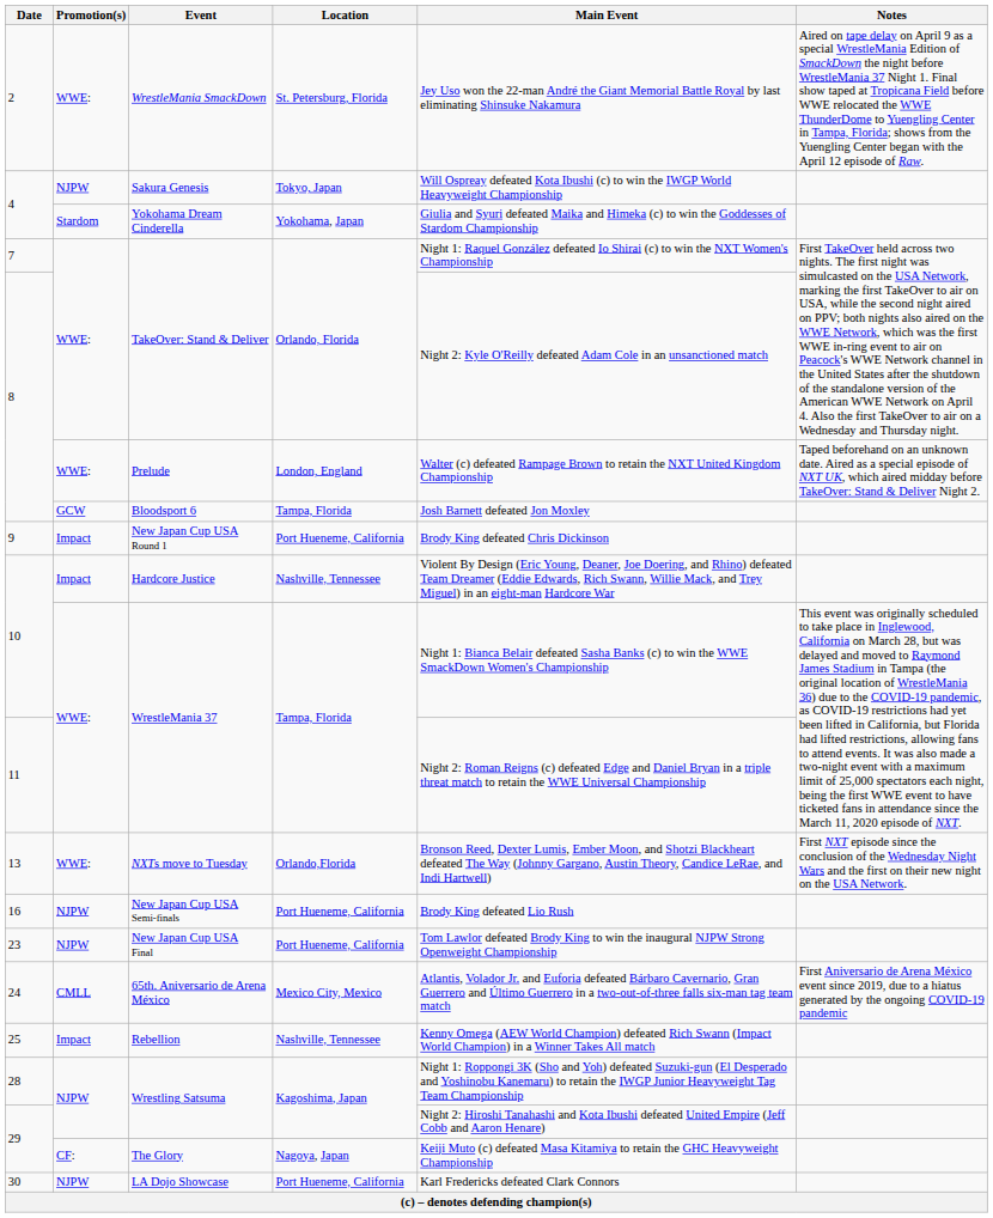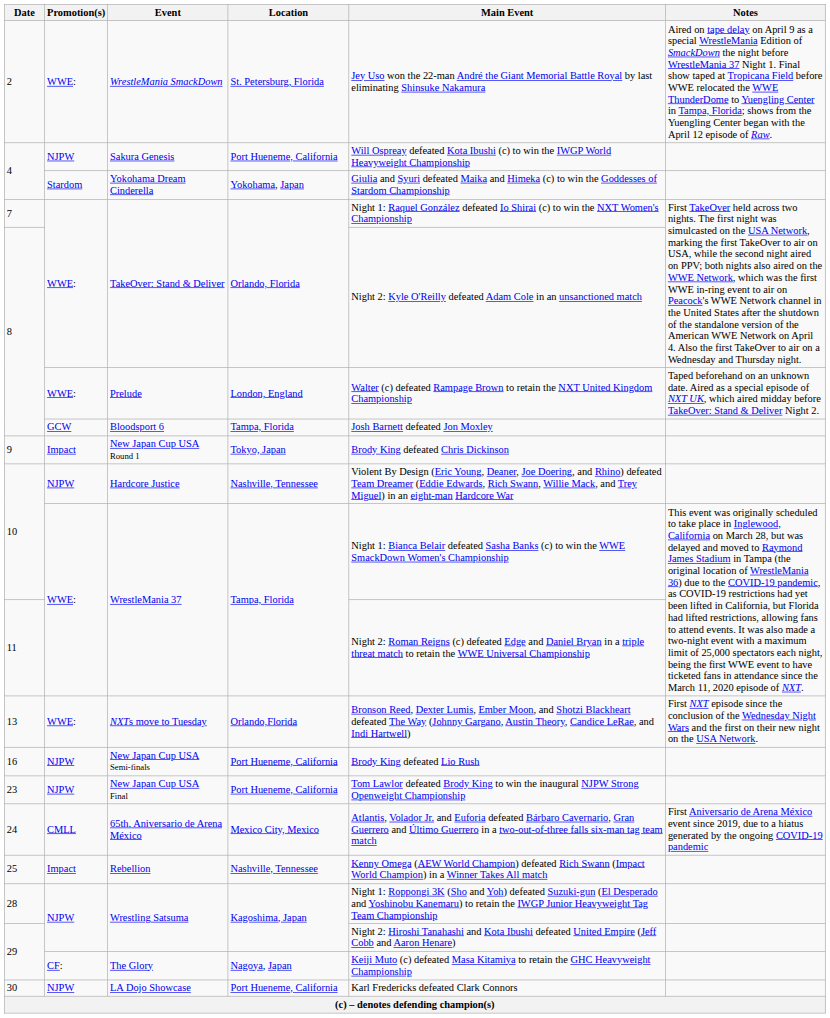 <table class="wikitable" style="width:100%;">
 <tr>
 <th style="width:5%;">Date</th>
 <th style="width:5%;">Promotion(s)</th>
 <th style="width:15%;">Event</th>
 <th style="width:15%;">Location</th>
 <th style="width:40%;">Main Event</th>
 <th style="width:20%;">Notes</th>
 </tr>
 <tr>
 <td>2</td>
 <td><a href='#'>WWE</a>:</td>
 <td><em><a href='#'>WrestleMania SmackDown</a></em></td>
 <td><a href='#'>St. Petersburg, Florida</a></td>
 <td><a href='#'>Jey Uso</a> won the 22-man <a href='#'>André the Giant Memorial Battle Royal</a> by last eliminating <a href='#'>Shinsuke Nakamura</a></td>
 <td>Aired on <a href='#'>tape delay</a> on April 9 as a special <a href='#'>WrestleMania</a> Edition of <em><a href='#'>SmackDown</a></em> the night before <a href='#'>WrestleMania 37</a> Night 1. Final show taped at <a href='#'>Tropicana Field</a> before WWE relocated the <a href='#'>WWE ThunderDome</a> to <a href='#'>Yuengling Center</a> in <a href='#'>Tampa, Florida</a>; shows from the Yuengling Center began with the April 12 episode of <em><a href='#'>Raw</a></em>.</td>
 </tr>
 <tr>
 <td rowspan=2>4</td>
 <td><a href='#'>NJPW</a></td>
 <td><a href='#'>Sakura Genesis</a></td>
-<td><a href='#'>Tokyo, Japan</a></td>
+<td><a href='#'>Port Hueneme, California</a></td>
 <td><a href='#'>Will Ospreay</a> defeated <a href='#'>Kota Ibushi</a> (c) to win the <a href='#'>IWGP World Heavyweight Championship</a></td>
 <td></td>
 </tr>
 <tr>
 <td><a href='#'>Stardom</a></td>
 <td><a href='#'>Yokohama Dream Cinderella</a></td>
 <td><a href='#'>Yokohama</a>, <a href='#'>Japan</a></td>
 <td><a href='#'>Giulia</a> and <a href='#'>Syuri</a> defeated <a href='#'>Maika</a> and <a href='#'>Himeka</a> (c) to win the <a href='#'>Goddesses of Stardom Championship</a></td>
 <td></td>
 </tr>
 <tr>
 <td>7</td>
 <td rowspan=2><a href='#'>WWE</a>:</td>
 <td rowspan=2><a href='#'>TakeOver: Stand & Deliver</a></td>
 <td rowspan=2><a href='#'>Orlando, Florida</a></td>
 <td>Night 1: <a href='#'>Raquel González</a> defeated <a href='#'>Io Shirai</a> (c) to win the <a href='#'>NXT Women's Championship</a></td>
 <td rowspan=2>First <a href='#'>TakeOver</a> held across two nights. The first night was simulcasted on the <a href='#'>USA Network</a>, marking the first TakeOver to air on USA, while the second night aired on PPV; both nights also aired on the <a href='#'>WWE Network</a>, which was the first WWE in-ring event to air on <a href='#'>Peacock</a>'s WWE Network channel in the United States after the shutdown of the standalone version of the American WWE Network on April 4. Also the first TakeOver to air on a Wednesday and Thursday night.</td>
 </tr>
 <tr>
 <td rowspan=3>8</td>
 <td>Night 2: <a href='#'>Kyle O'Reilly</a> defeated <a href='#'>Adam Cole</a> in an <a href='#'>unsanctioned match</a></td>
 </tr>
 <tr>
 <td><a href='#'>WWE</a>:</td>
 <td><a href='#'>Prelude</a></td>
 <td><a href='#'>London, England</a></td>
 <td><a href='#'>Walter</a> (c) defeated <a href='#'>Rampage Brown</a> to retain the <a href='#'>NXT United Kingdom Championship</a></td>
 <td>Taped beforehand on an unknown date. Aired as a special episode of <em><a href='#'>NXT UK</a></em>, which aired midday before <a href='#'>TakeOver: Stand & Deliver</a> Night 2.</td>
 </tr>
 <tr>
 <td><a href='#'>GCW</a></td>
 <td><a href='#'>Bloodsport 6</a></td>
 <td><a href='#'>Tampa, Florida</a></td>
 <td><a href='#'>Josh Barnett</a> defeated <a href='#'>Jon Moxley</a></td>
 <td></td>
 </tr>
 <tr>
 <td>9</td>
 <td><a href='#'>Impact</a></td>
 <td><a href='#'>New Japan Cup USA</a><br><small>Round 1</small></td>
-<td><a href='#'>Port Hueneme, California</a></td>
+<td><a href='#'>Tokyo, Japan</a></td>
 <td><a href='#'>Brody King</a> defeated <a href='#'>Chris Dickinson</a></td>
 <td></td>
 </tr>
 <tr>
 <td rowspan=2>10</td>
-<td><a href='#'>Impact</a></td>
+<td><a href='#'>NJPW</a></td>
 <td><a href='#'>Hardcore Justice</a></td>
 <td><a href='#'>Nashville, Tennessee</a></td>
 <td>Violent By Design (<a href='#'>Eric Young</a>, <a href='#'>Deaner</a>, <a href='#'>Joe Doering</a>, and <a href='#'>Rhino</a>) defeated <a href='#'>Team Dreamer</a> (<a href='#'>Eddie Edwards</a>, <a href='#'>Rich Swann</a>, <a href='#'>Willie Mack</a>, and <a href='#'>Trey Miguel</a>) in an <a href='#'>eight-man</a> <a href='#'>Hardcore War</a></td>
 <td></td>
 </tr>
 <tr>
 <td rowspan=2><a href='#'>WWE</a>:</td>
 <td rowspan=2><a href='#'>WrestleMania 37</a></td>
 <td rowspan=2><a href='#'>Tampa, Florida</a></td>
 <td>Night 1: <a href='#'>Bianca Belair</a> defeated <a href='#'>Sasha Banks</a> (c) to win the <a href='#'>WWE SmackDown Women's Championship</a></td>
 <td rowspan=2>This event was originally scheduled to take place in <a href='#'>Inglewood, California</a> on March 28, but was delayed and moved to <a href='#'>Raymond James Stadium</a> in Tampa (the original location of <a href='#'>WrestleMania 36</a>) due to the <a href='#'>COVID-19 pandemic</a>, as COVID-19 restrictions had yet been lifted in California, but Florida had lifted restrictions, allowing fans to attend events. It was also made a two-night event with a maximum limit of 25,000 spectators each night, being the first WWE event to have ticketed fans in attendance since the March 11, 2020 episode of <em><a href='#'>NXT</a></em>.</td>
 </tr>
 <tr>
 <td>11</td>
 <td>Night 2: <a href='#'>Roman Reigns</a> (c) defeated <a href='#'>Edge</a> and <a href='#'>Daniel Bryan</a> in a <a href='#'>triple threat match</a> to retain the <a href='#'>WWE Universal Championship</a></td>
 </tr>
 <tr>
 <td>13</td>
 <td><a href='#'>WWE</a>:</td>
 <td><a href='#'><em>NXT</em>s move to Tuesday</a></td>
 <td><a href='#'>Orlando,Florida</a></td>
 <td><a href='#'>Bronson Reed</a>, <a href='#'>Dexter Lumis</a>, <a href='#'>Ember Moon</a>, and <a href='#'>Shotzi Blackheart</a> defeated <a href='#'>The Way</a> (<a href='#'>Johnny Gargano</a>, <a href='#'>Austin Theory</a>, <a href='#'>Candice LeRae</a>, and <a href='#'>Indi Hartwell</a>)</td>
 <td>First <em><a href='#'>NXT</a></em> episode since the conclusion of the <a href='#'>Wednesday Night Wars</a> and the first on their new night on the <a href='#'>USA Network</a>.</td>
 </tr>
 <tr>
 <td>16</td>
 <td><a href='#'>NJPW</a></td>
 <td><a href='#'>New Japan Cup USA</a><br><small>Semi-finals</small></td>
 <td><a href='#'>Port Hueneme, California</a></td>
 <td><a href='#'>Brody King</a> defeated <a href='#'>Lio Rush</a></td>
 <td></td>
 </tr>
 <tr>
 <td>23</td>
 <td><a href='#'>NJPW</a></td>
 <td><a href='#'>New Japan Cup USA</a><br><small>Final</small></td>
 <td><a href='#'>Port Hueneme, California</a></td>
 <td><a href='#'>Tom Lawlor</a> defeated <a href='#'>Brody King</a> to win the inaugural <a href='#'>NJPW Strong Openweight Championship</a></td>
 <td></td>
 </tr>
 <tr>
 <td>24</td>
 <td><a href='#'>CMLL</a></td>
 <td><a href='#'>65th. Aniversario de Arena México</a></td>
 <td><a href='#'>Mexico City, Mexico</a></td>
 <td><a href='#'>Atlantis</a>, <a href='#'>Volador Jr.</a> and <a href='#'>Euforia</a> defeated <a href='#'>Bárbaro Cavernario</a>, <a href='#'>Gran Guerrero</a> and <a href='#'>Último Guerrero</a> in a <a href='#'>two-out-of-three falls six-man tag team match</a></td>
 <td>First <a href='#'>Aniversario de Arena México</a> event since 2019, due to a hiatus generated by the ongoing <a href='#'>COVID-19 pandemic</a></td>
 </tr>
 <tr>
 <td>25</td>
 <td><a href='#'>Impact</a></td>
 <td><a href='#'>Rebellion</a></td>
 <td><a href='#'>Nashville, Tennessee</a></td>
 <td><a href='#'>Kenny Omega</a> (<a href='#'>AEW World Champion</a>) defeated <a href='#'>Rich Swann</a> (<a href='#'>Impact World Champion</a>) in a <a href='#'>Winner Takes All match</a></td>
 <td></td>
 </tr>
 <tr>
 <td>28</td>
 <td rowspan=2><a href='#'>NJPW</a></td>
 <td rowspan=2><a href='#'>Wrestling Satsuma</a></td>
 <td rowspan=2><a href='#'>Kagoshima, Japan</a></td>
 <td>Night 1: <a href='#'>Roppongi 3K</a> (<a href='#'>Sho</a> and <a href='#'>Yoh</a>) defeated <a href='#'>Suzuki-gun</a> (<a href='#'>El Desperado</a> and <a href='#'>Yoshinobu Kanemaru</a>) to retain the <a href='#'>IWGP Junior Heavyweight Tag Team Championship</a></td>
 <td></td>
 </tr>
 <tr>
 <td rowspan=2>29</td>
 <td>Night 2: <a href='#'>Hiroshi Tanahashi</a> and <a href='#'>Kota Ibushi</a> defeated <a href='#'>United Empire</a> (<a href='#'>Jeff Cobb</a> and <a href='#'>Aaron Henare</a>)</td>
 <td></td>
 </tr>
 <tr>
 <td><a href='#'>CF</a>:</td>
 <td><a href='#'>The Glory</a></td>
 <td><a href='#'>Nagoya</a>, <a href='#'>Japan</a></td>
 <td><a href='#'>Keiji Muto</a> (c) defeated <a href='#'>Masa Kitamiya</a> to retain the <a href='#'>GHC Heavyweight Championship</a></td>
 <td></td>
 </tr>
 <tr>
 <td>30</td>
 <td><a href='#'>NJPW</a></td>
 <td><a href='#'>LA Dojo Showcase</a></td>
 <td><a href='#'>Port Hueneme, California</a></td>
 <td>Karl Fredericks defeated Clark Connors</td>
 <td></td>
 </tr>
 <tr>
 <th colspan="6">(c) – denotes defending champion(s)</th>
 </tr>
 </table>
